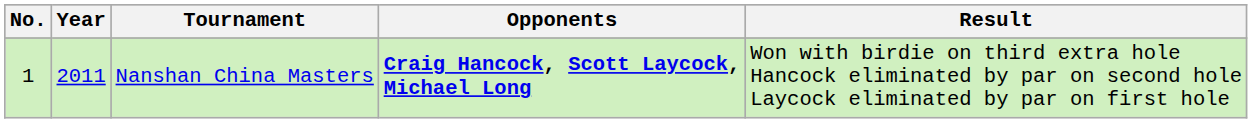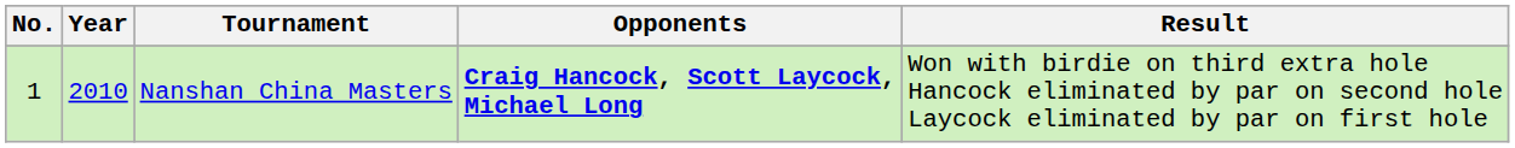 <table class="wikitable" style="font-size:95%;">
 <tr>
 <th>No.</th>
 <th>Year</th>
 <th>Tournament</th>
 <th>Opponents</th>
 <th>Result</th>
 </tr>
 <tr style="background:#D0F0C0;">
 <td align=center>1</td>
-<td><a href='#'>2011</a></td>
+<td><a href='#'>2010</a></td>
 <td><a href='#'>Nanshan China Masters</a></td>
 <td><strong> <a href='#'>Craig Hancock</a>,  <a href='#'>Scott Laycock</a>,<br> <a href='#'>Michael Long</a></strong></td>
 <td>Won with birdie on third extra hole<br>Hancock eliminated by par on second hole<br>Laycock eliminated by par on first hole</td>
 </tr>
 </table>
